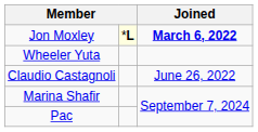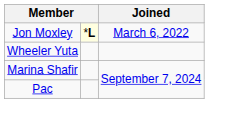 <table class="wikitable sortable" style="text-align:center;">
 <tr>
 <th colspan="2">Member</th>
 <th>Joined</th>
 </tr>
 <tr>
 <td><a href='#'>Jon Moxley</a></td>
 <td style="background: lightyellow;">*<strong>L</strong></td>
-<td><strong><a href='#'>March 6, 2022</a></strong></td>
+<td><a href='#'>March 6, 2022</a></td>
 </tr>
 <tr>
 <td><a href='#'>Wheeler Yuta</a></td>
 <td></td>
 <td></td>
-</tr>
-<tr>
-<td><a href='#'>Claudio Castagnoli</a></td>
-<td></td>
-<td><a href='#'>June 26, 2022</a></td>
 </tr>
 <tr>
 <td><a href='#'>Marina Shafir</a></td>
 <td></td>
 <td rowspan="2"><a href='#'>September 7, 2024</a></td>
 </tr>
 <tr>
 <td><a href='#'>Pac</a></td>
 <td></td>
 </tr>
 </table>
